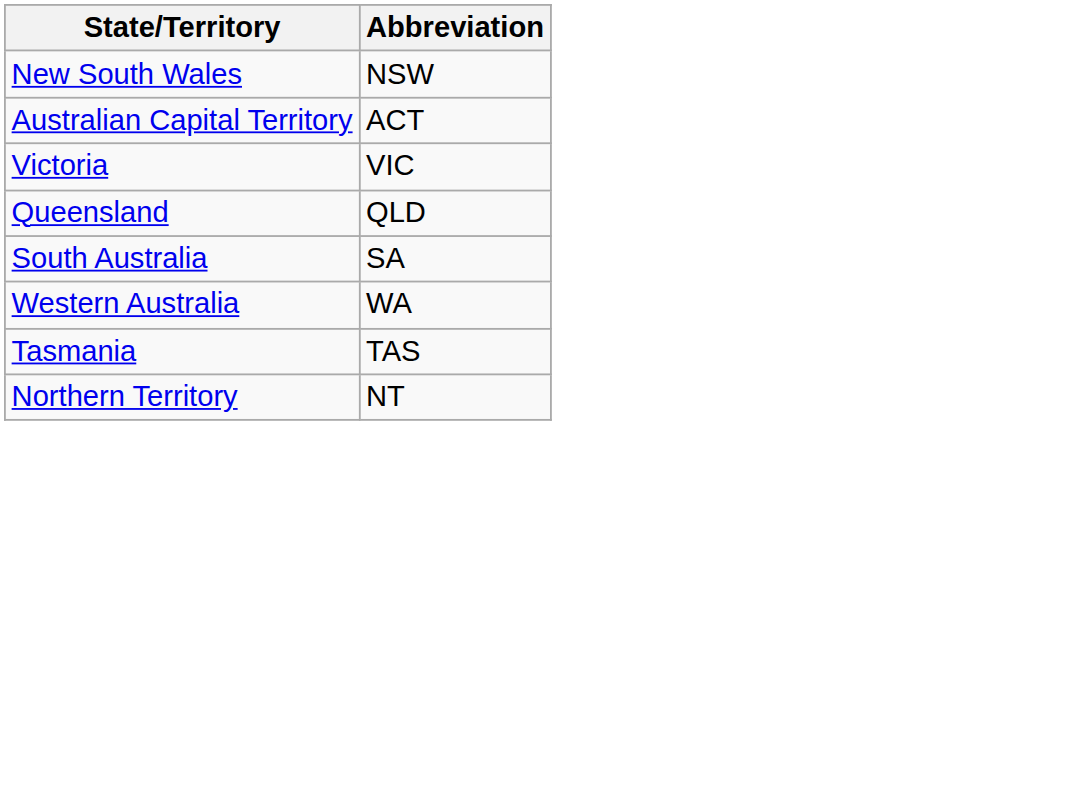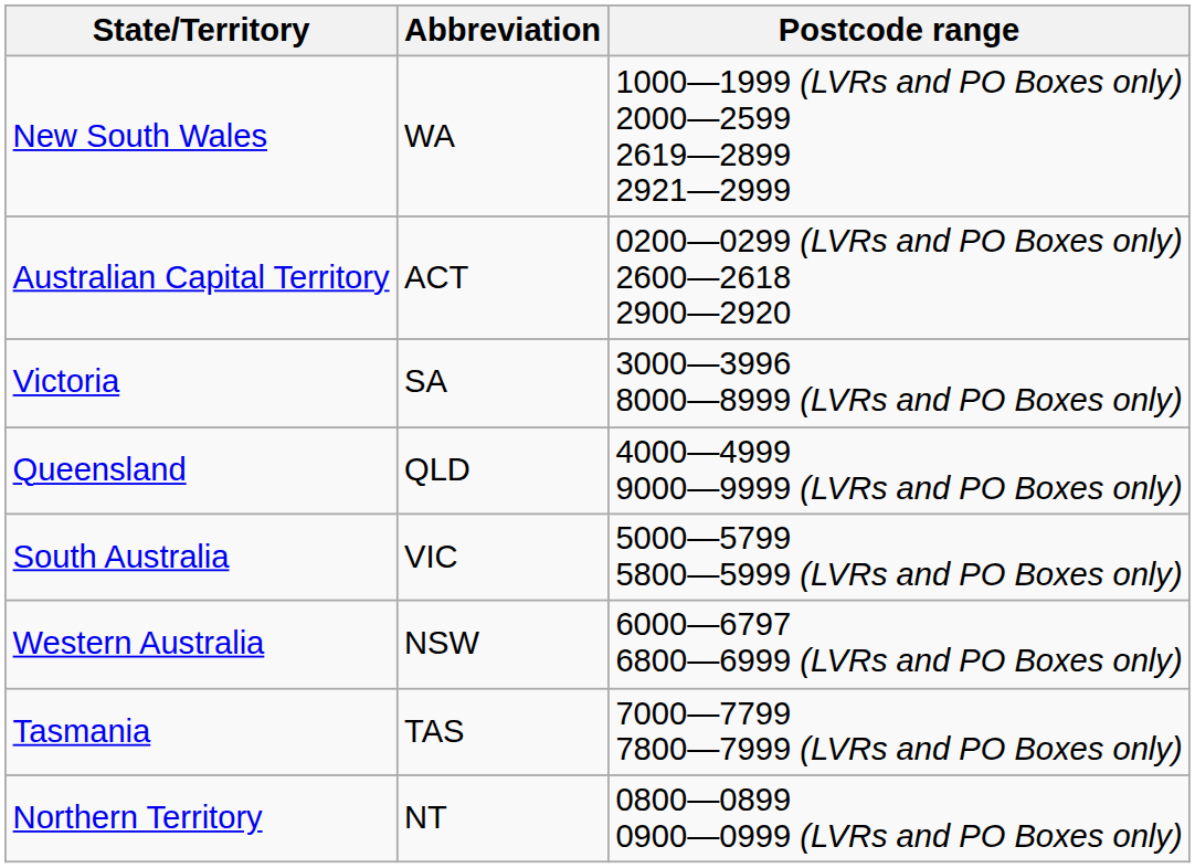 <table class="wikitable">
 <tr>
 <th>State/Territory</th>
 <th>Abbreviation</th>
+<th>Postcode range</th>
 </tr>
 <tr>
 <td><a href='#'>New South Wales</a></td>
-<td>NSW</td>
+<td>WA</td>
+<td>1000—1999 <em>(LVRs and PO Boxes only)</em><br>2000—2599<br>2619—2899<br>2921—2999</td>
 </tr>
 <tr>
 <td><a href='#'>Australian Capital Territory</a></td>
 <td>ACT</td>
+<td>0200—0299 <em>(LVRs and PO Boxes only)</em><br>2600—2618<br>2900—2920</td>
 </tr>
 <tr>
 <td><a href='#'>Victoria</a></td>
-<td>VIC</td>
+<td>SA</td>
+<td>3000—3996<br>8000—8999 <em>(LVRs and PO Boxes only)</em></td>
 </tr>
 <tr>
 <td><a href='#'>Queensland</a></td>
 <td>QLD</td>
+<td>4000—4999<br>9000—9999 <em>(LVRs and PO Boxes only)</em></td>
 </tr>
 <tr>
 <td><a href='#'>South Australia</a></td>
-<td>SA</td>
+<td>VIC</td>
+<td>5000—5799<br>5800—5999 <em>(LVRs and PO Boxes only)</em></td>
 </tr>
 <tr>
 <td><a href='#'>Western Australia</a></td>
-<td>WA</td>
+<td>NSW</td>
+<td>6000—6797<br>6800—6999 <em>(LVRs and PO Boxes only)</em></td>
 </tr>
 <tr>
 <td><a href='#'>Tasmania</a></td>
 <td>TAS</td>
+<td>7000—7799<br>7800—7999 <em>(LVRs and PO Boxes only)</em></td>
 </tr>
 <tr>
 <td><a href='#'>Northern Territory</a></td>
 <td>NT</td>
+<td>0800—0899<br>0900—0999 <em>(LVRs and PO Boxes only)</em></td>
 </tr>
 </table>
